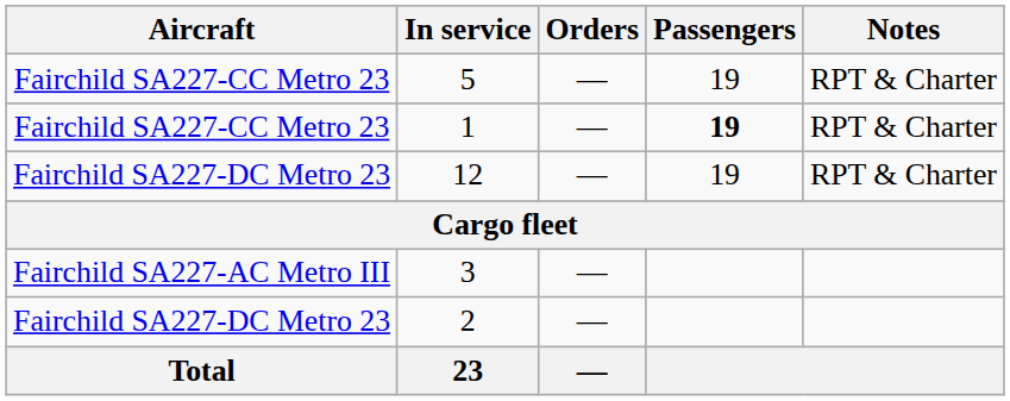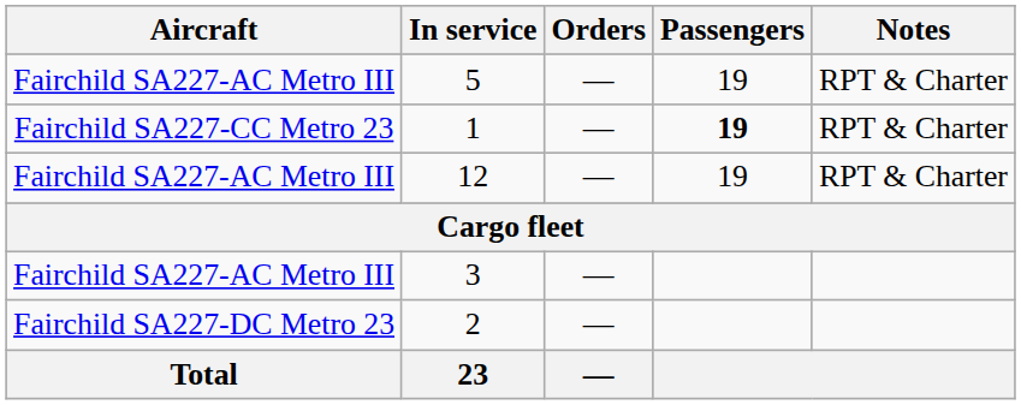 <table class="wikitable" style="border-collapse:collapse;text-align:center;margin:auto;">
 <tr>
 <th>Aircraft</th>
 <th>In service</th>
 <th>Orders</th>
 <th>Passengers</th>
 <th>Notes</th>
 </tr>
 <tr>
-<td><a href='#'>Fairchild SA227-CC Metro 23</a></td>
+<td><a href='#'>Fairchild SA227-AC Metro III</a></td>
 <td>5</td>
 <td>—</td>
 <td>19</td>
 <td>RPT & Charter</td>
 </tr>
 <tr>
 <td><a href='#'>Fairchild SA227-CC Metro 23</a></td>
 <td>1</td>
 <td>—</td>
 <td><strong>19</strong></td>
 <td>RPT & Charter</td>
 </tr>
 <tr>
-<td><a href='#'>Fairchild SA227-DC Metro 23</a></td>
+<td><a href='#'>Fairchild SA227-AC Metro III</a></td>
 <td>12</td>
 <td>—</td>
 <td>19</td>
 <td>RPT & Charter</td>
 </tr>
 <tr>
 <th colspan="5">Cargo fleet</th>
 </tr>
 <tr>
 <td><a href='#'>Fairchild SA227-AC Metro III</a></td>
 <td>3</td>
 <td>—</td>
 <td></td>
 <td></td>
 </tr>
 <tr>
 <td><a href='#'>Fairchild SA227-DC Metro 23</a></td>
 <td>2</td>
 <td>—</td>
 <td></td>
 <td></td>
 </tr>
 <tr>
 <th>Total</th>
 <th>23</th>
 <th>—</th>
 <th colspan="3"></th>
 </tr>
 </table>
